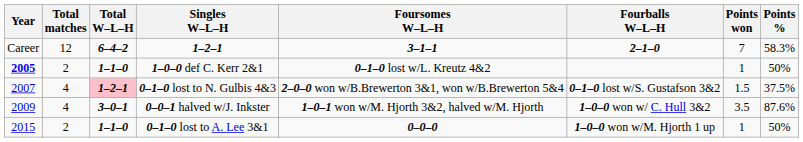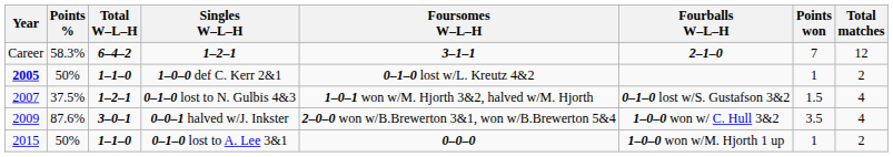 <table class="wikitable" style="text-align:center; font-size: 95%;">
 <tr>
 <th>Year</th>
-<th>Total<br>matches</th>
+<th>Points<br>%</th>
 <th>Total<br>W–L–H</th>
 <th>Singles<br>W–L–H</th>
 <th>Foursomes<br>W–L–H</th>
 <th>Fourballs<br>W–L–H</th>
 <th>Points<br>won</th>
-<th>Points<br>%</th>
+<th>Total<br>matches</th>
 </tr>
 <tr>
 <td>Career</td>
-<td>12</td>
+<td>58.3%</td>
 <td><strong><em>6–4–2</em></strong></td>
 <td><strong><em>1–2–1</em></strong></td>
 <td><strong><em>3–1–1</em></strong></td>
 <td><strong><em>2–1–0</em></strong></td>
 <td>7</td>
-<td>58.3%</td>
+<td>12</td>
 </tr>
 <tr>
 <td><strong><a href='#'>2005</a></strong></td>
-<td>2</td>
+<td>50%</td>
 <td><strong><em>1–1–0</em></strong></td>
 <td><strong><em>1–0–0</em></strong> def C. Kerr 2&1</td>
 <td><strong><em>0–1–0</em></strong> lost w/L. Kreutz 4&2</td>
 <td></td>
 <td>1</td>
-<td>50%</td>
+<td>2</td>
 </tr>
 <tr>
 <td><a href='#'>2007</a></td>
-<td>4</td>
-<td style="background: pink;"><strong><em>1–2–1</em></strong></td>
+<td>37.5%</td>
+<td><strong><em>1–2–1</em></strong></td>
 <td><strong><em>0–1–0</em></strong> lost to N. Gulbis 4&3</td>
-<td><strong><em>2–0–0</em></strong> won w/B.Brewerton 3&1, won w/B.Brewerton 5&4</td>
+<td><strong><em>1–0–1</em></strong> won w/M. Hjorth 3&2, halved w/M. Hjorth</td>
 <td><strong><em>0–1–0</em></strong> lost w/S. Gustafson 3&2</td>
 <td>1.5</td>
-<td>37.5%</td>
+<td>4</td>
 </tr>
 <tr>
 <td><a href='#'>2009</a></td>
-<td>4</td>
+<td>87.6%</td>
 <td><strong><em>3–0–1</em></strong></td>
 <td><strong><em>0–0–1</em></strong> halved w/J. Inkster</td>
-<td><strong><em>1–0–1</em></strong> won w/M. Hjorth 3&2, halved w/M. Hjorth</td>
+<td><strong><em>2–0–0</em></strong> won w/B.Brewerton 3&1, won w/B.Brewerton 5&4</td>
 <td><strong><em>1–0–0</em></strong> won w/ <a href='#'>C. Hull</a> 3&2</td>
 <td>3.5</td>
-<td>87.6%</td>
+<td>4</td>
 </tr>
 <tr>
 <td><a href='#'>2015</a></td>
-<td>2</td>
+<td>50%</td>
 <td><strong><em>1–1–0</em></strong></td>
 <td><strong><em>0–1–0</em></strong> lost to <a href='#'>A. Lee</a> 3&1</td>
 <td><strong><em>0–0–0</em></strong></td>
 <td><strong><em>1–0–0</em></strong> won w/M. Hjorth 1 up</td>
 <td>1</td>
-<td>50%</td>
+<td>2</td>
 </tr>
 </table>
